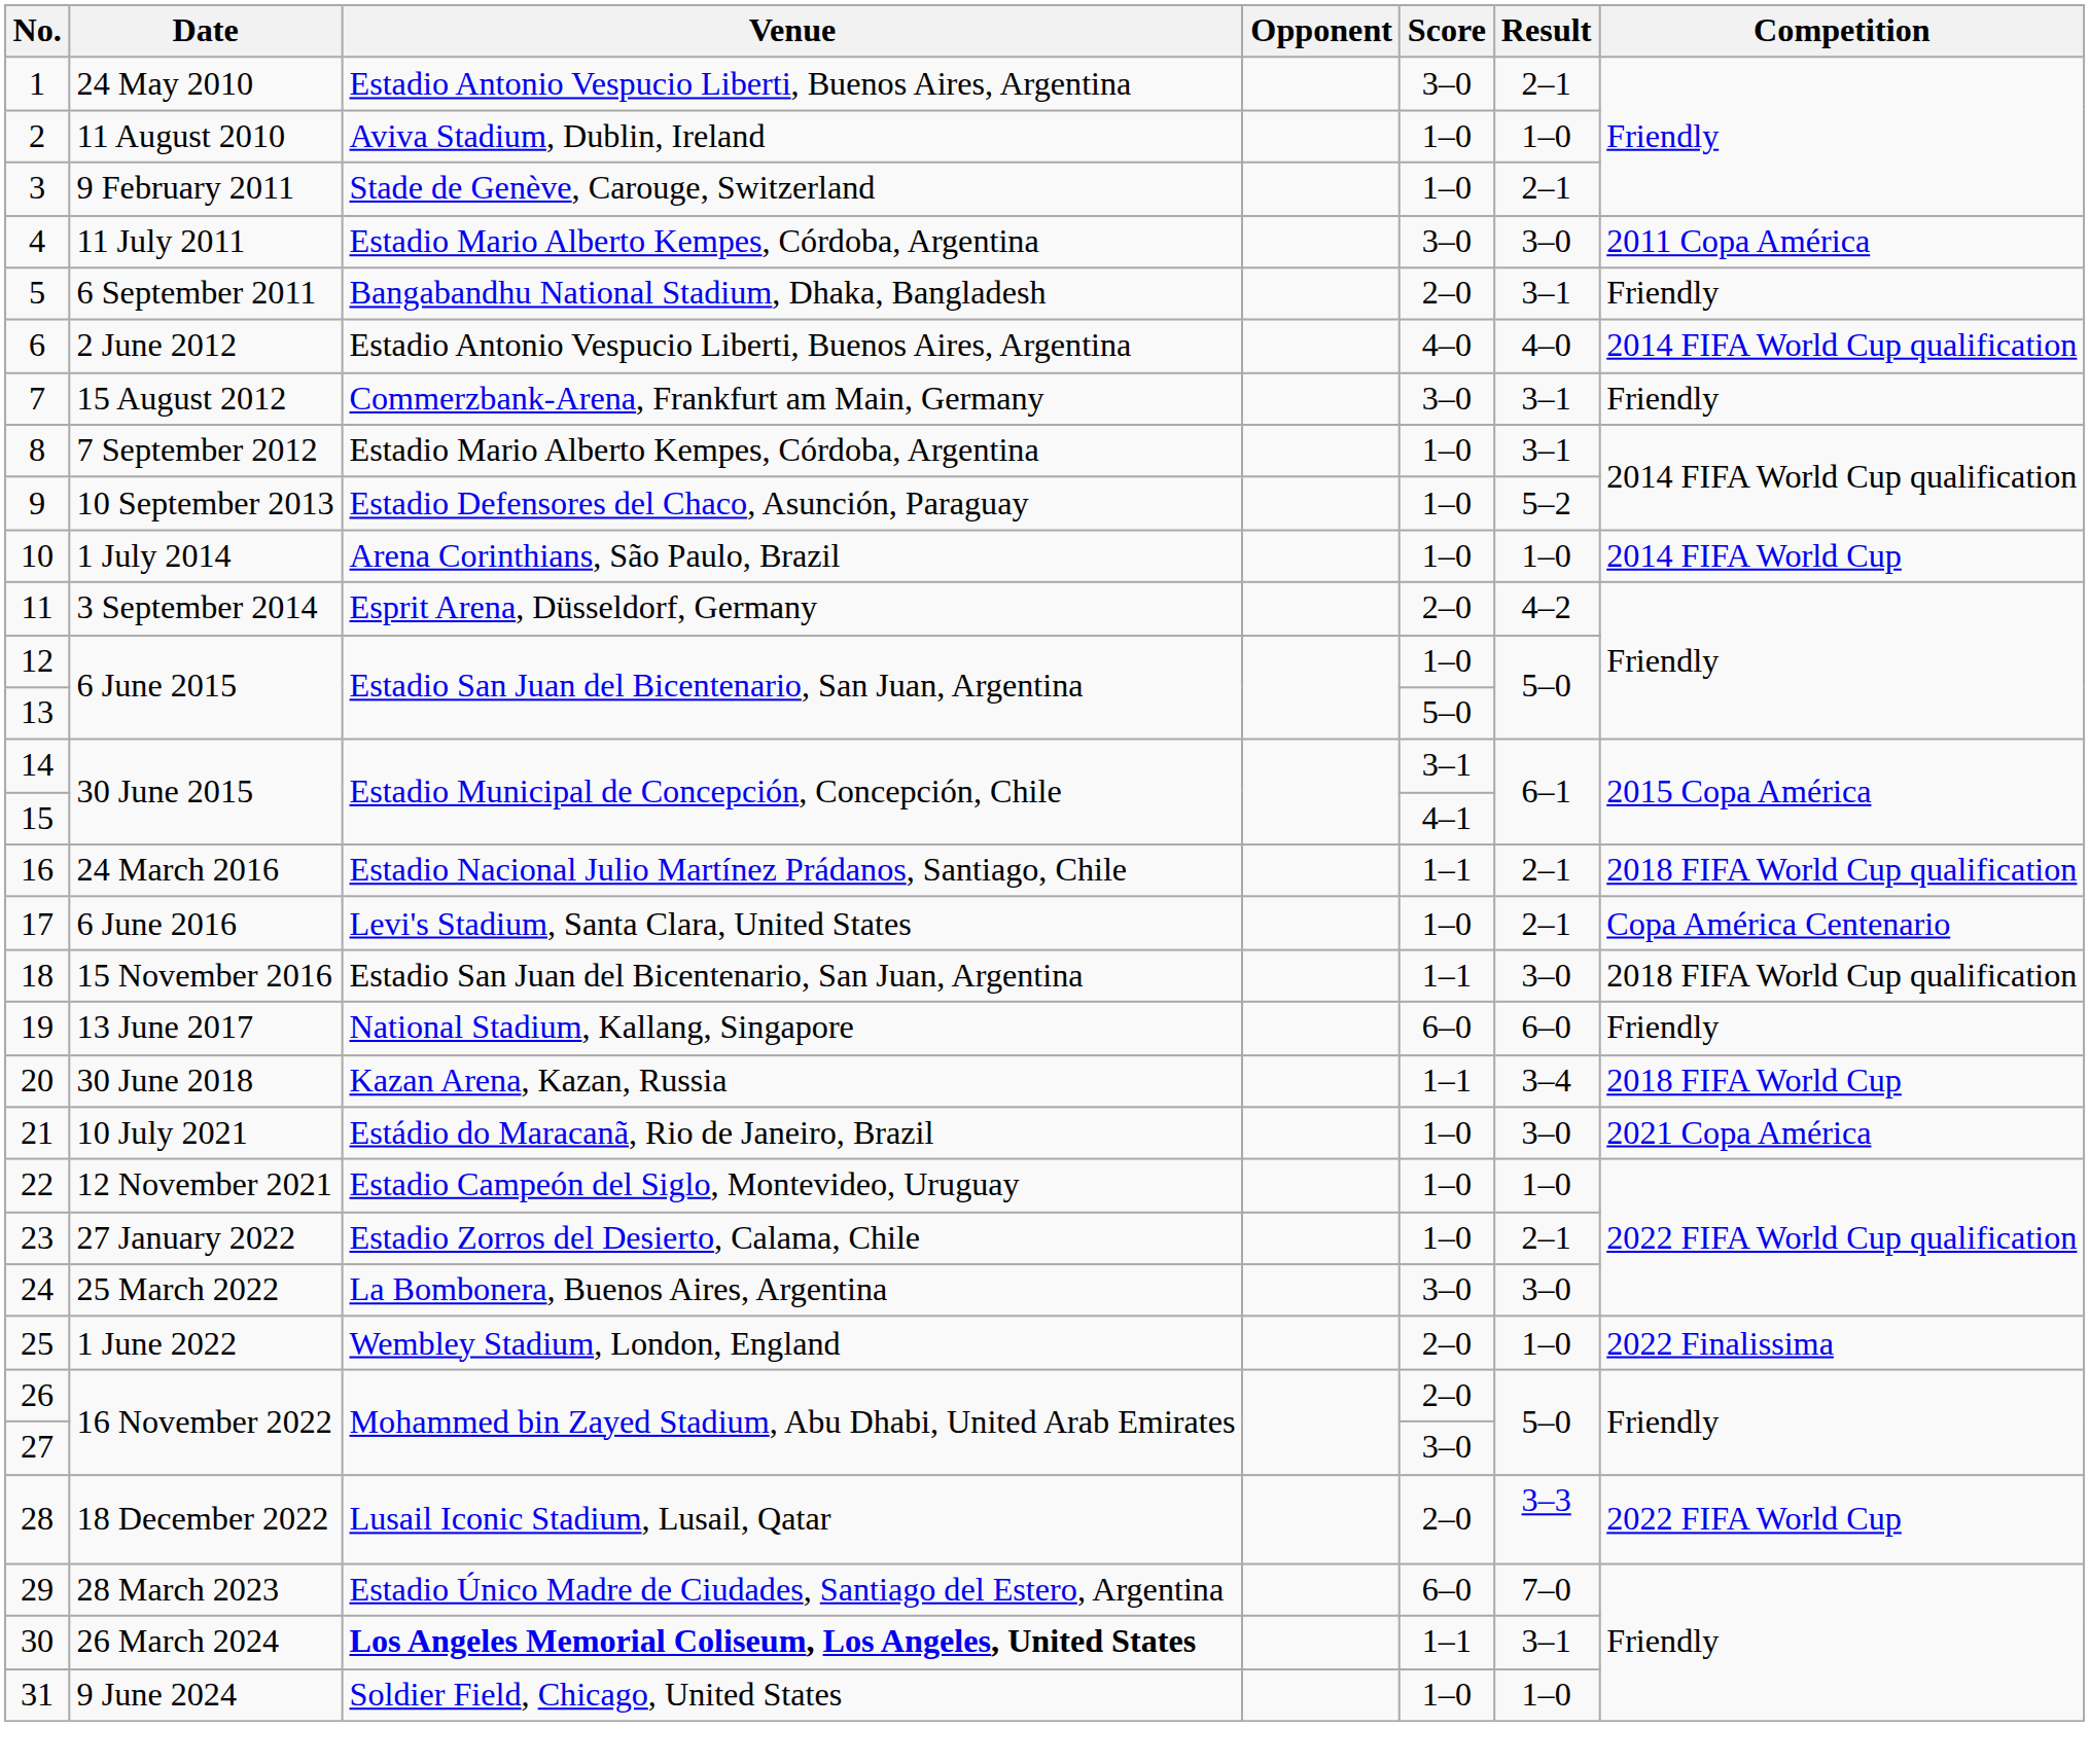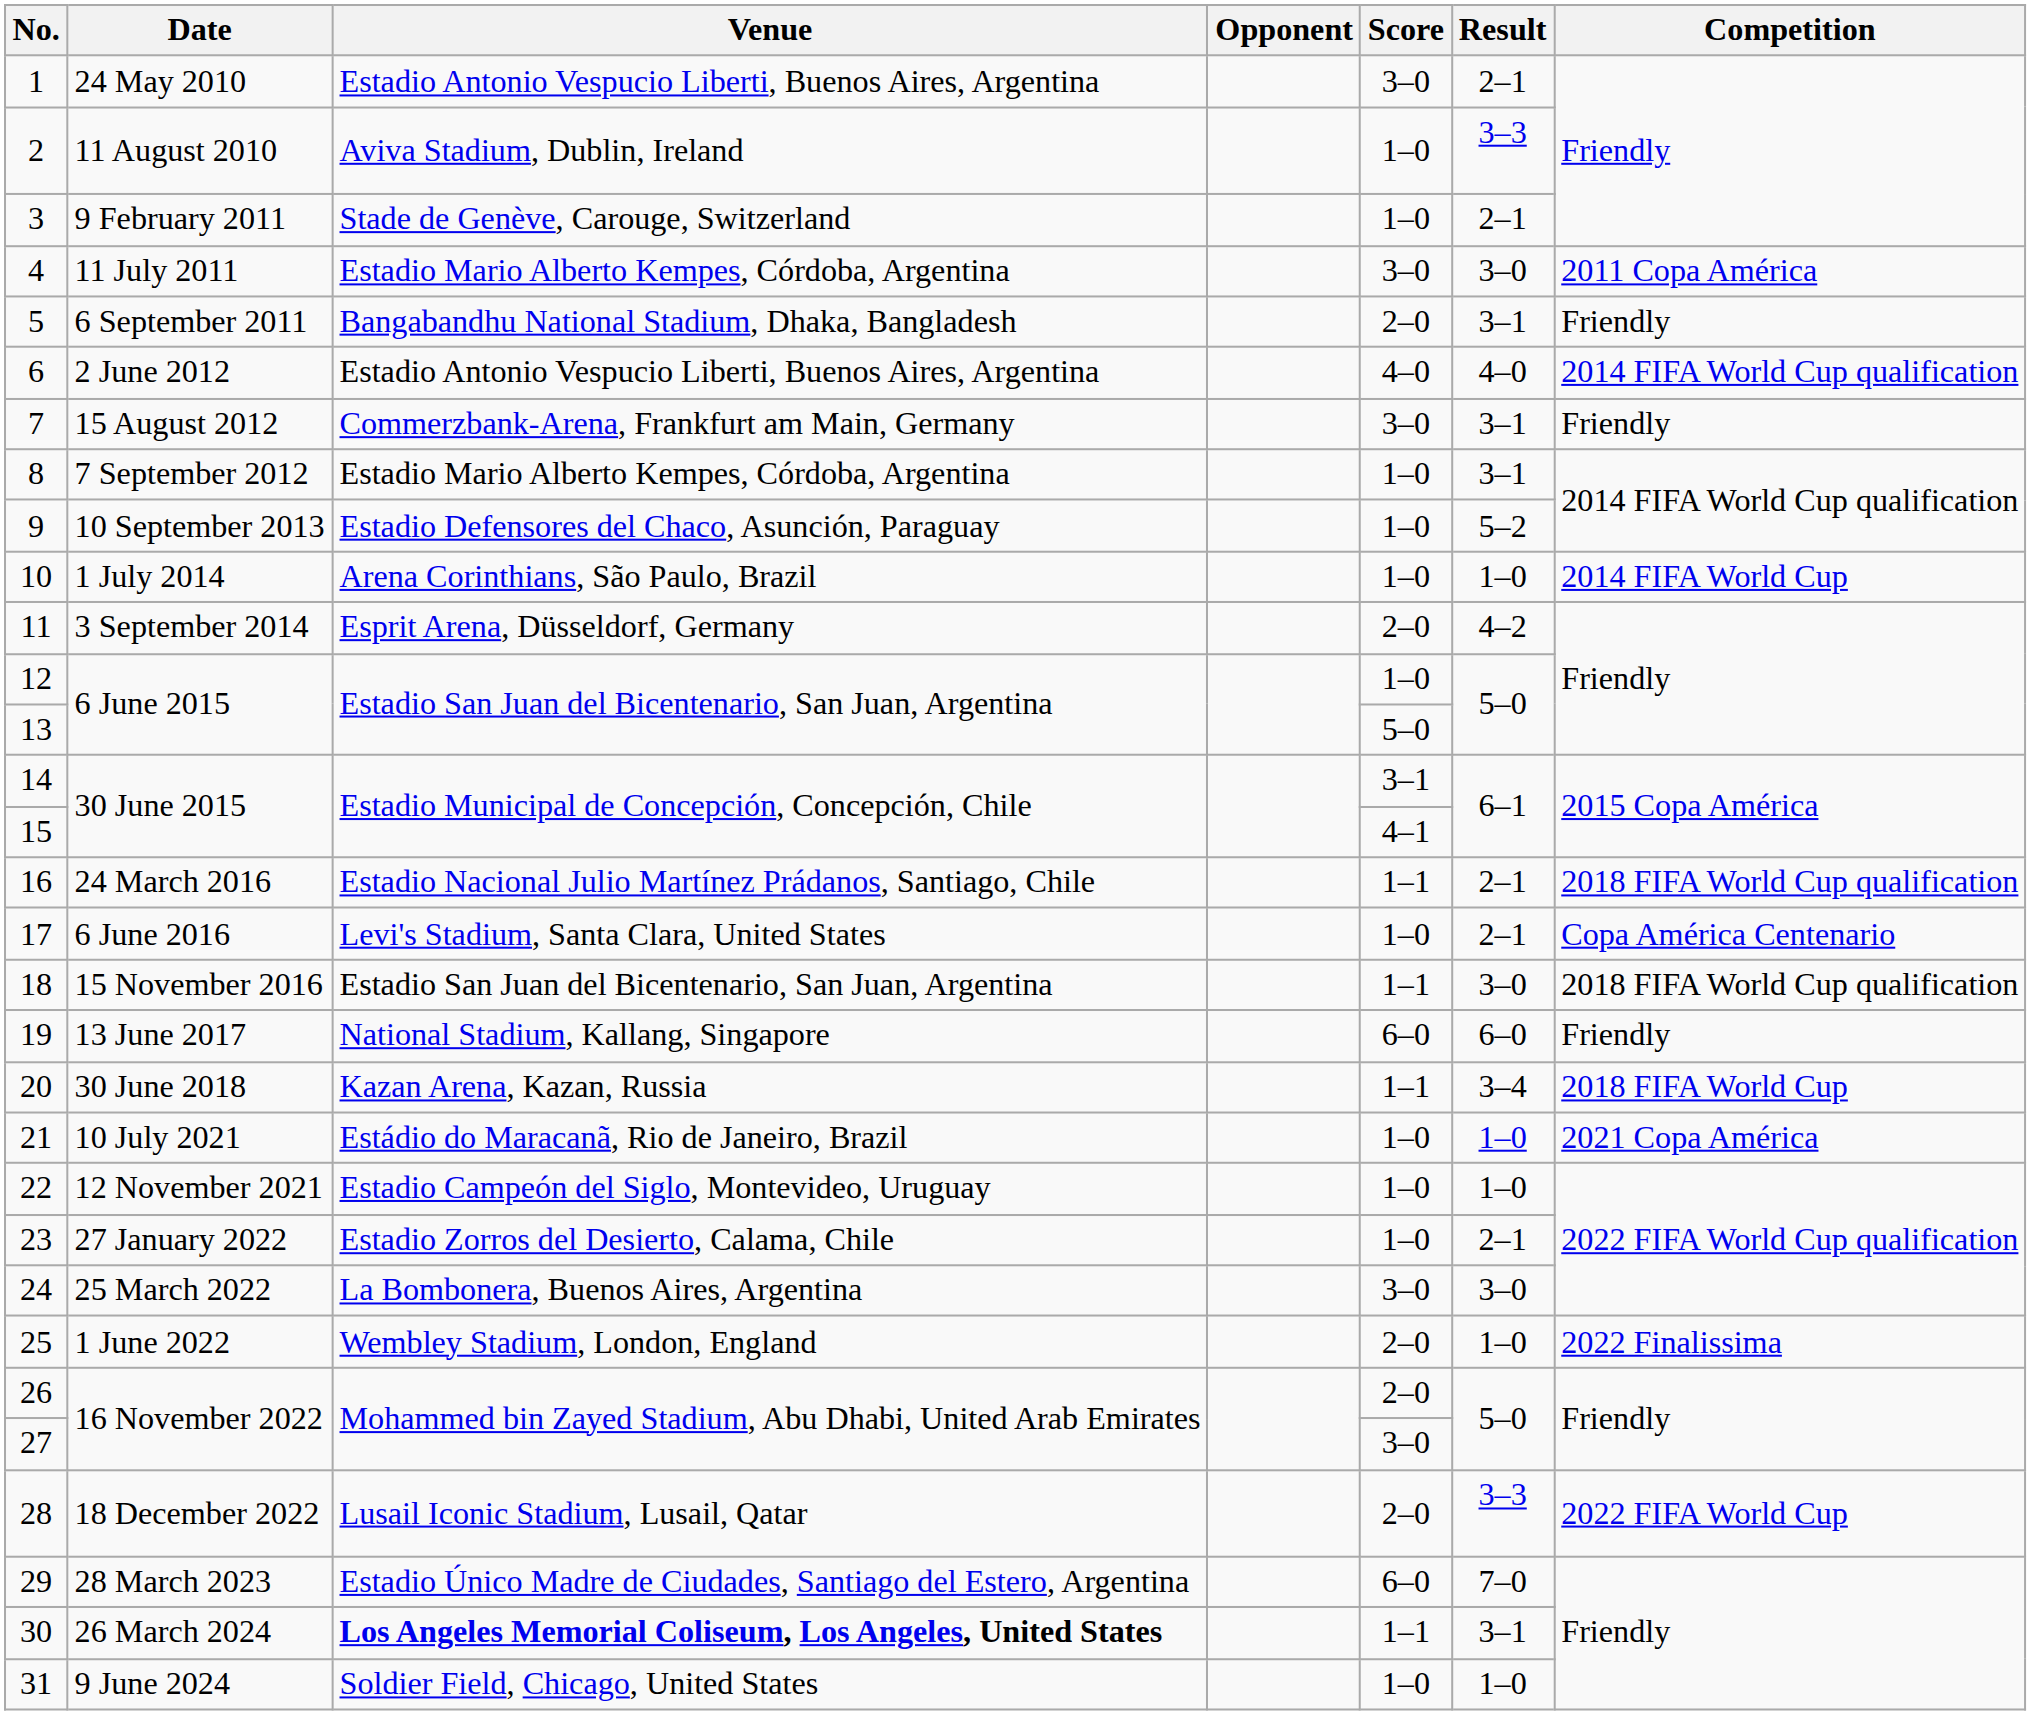 <table class="wikitable sortable">
 <tr>
 <th>No.</th>
 <th>Date</th>
 <th>Venue</th>
 <th>Opponent</th>
 <th>Score</th>
 <th>Result</th>
 <th>Competition</th>
 </tr>
 <tr>
 <td align=center>1</td>
 <td>24 May 2010</td>
 <td><a href='#'>Estadio Antonio Vespucio Liberti</a>, Buenos Aires, Argentina</td>
 <td></td>
 <td align=center>3–0</td>
 <td align=center>2–1</td>
 <td rowspan=3><a href='#'>Friendly</a></td>
 </tr>
 <tr>
 <td align=center>2</td>
 <td>11 August 2010</td>
 <td><a href='#'>Aviva Stadium</a>, Dublin, Ireland</td>
 <td></td>
 <td align=center>1–0</td>
-<td align=center>1–0</td>
+<td align=center><a href='#'>3–3</a><br><br></td>
 </tr>
 <tr>
 <td align=center>3</td>
 <td>9 February 2011</td>
 <td><a href='#'>Stade de Genève</a>, Carouge, Switzerland</td>
 <td></td>
 <td align=center>1–0</td>
 <td align=center>2–1</td>
 </tr>
 <tr>
 <td align=center>4</td>
 <td>11 July 2011</td>
 <td><a href='#'>Estadio Mario Alberto Kempes</a>, Córdoba, Argentina</td>
 <td></td>
 <td align=center>3–0</td>
 <td align=center>3–0</td>
 <td><a href='#'>2011 Copa América</a></td>
 </tr>
 <tr>
 <td align=center>5</td>
 <td>6 September 2011</td>
 <td><a href='#'>Bangabandhu National Stadium</a>, Dhaka, Bangladesh</td>
 <td></td>
 <td align=center>2–0</td>
 <td align=center>3–1</td>
 <td>Friendly</td>
 </tr>
 <tr>
 <td align=center>6</td>
 <td>2 June 2012</td>
 <td>Estadio Antonio Vespucio Liberti, Buenos Aires, Argentina</td>
 <td></td>
 <td align=center>4–0</td>
 <td align=center>4–0</td>
 <td><a href='#'>2014 FIFA World Cup qualification</a></td>
 </tr>
 <tr>
 <td align=center>7</td>
 <td>15 August 2012</td>
 <td><a href='#'>Commerzbank-Arena</a>, Frankfurt am Main, Germany</td>
 <td></td>
 <td align=center>3–0</td>
 <td align=center>3–1</td>
 <td>Friendly</td>
 </tr>
 <tr>
 <td align=center>8</td>
 <td>7 September 2012</td>
 <td>Estadio Mario Alberto Kempes, Córdoba, Argentina</td>
 <td></td>
 <td align=center>1–0</td>
 <td align=center>3–1</td>
 <td rowspan=2>2014 FIFA World Cup qualification</td>
 </tr>
 <tr>
 <td align=center>9</td>
 <td>10 September 2013</td>
 <td><a href='#'>Estadio Defensores del Chaco</a>, Asunción, Paraguay</td>
 <td></td>
 <td align="center">1–0</td>
 <td align=center>5–2</td>
 </tr>
 <tr>
 <td align=center>10</td>
 <td>1 July 2014</td>
 <td><a href='#'>Arena Corinthians</a>, São Paulo, Brazil</td>
 <td></td>
 <td align=center>1–0</td>
 <td align=center>1–0</td>
 <td><a href='#'>2014 FIFA World Cup</a></td>
 </tr>
 <tr>
 <td align=center>11</td>
 <td>3 September 2014</td>
 <td><a href='#'>Esprit Arena</a>, Düsseldorf, Germany</td>
 <td></td>
 <td align=center>2–0</td>
 <td align=center>4–2</td>
 <td rowspan=3>Friendly</td>
 </tr>
 <tr>
 <td align=center>12</td>
 <td rowspan=2>6 June 2015</td>
 <td rowspan=2><a href='#'>Estadio San Juan del Bicentenario</a>, San Juan, Argentina</td>
 <td rowspan=2></td>
 <td align=center>1–0</td>
 <td rowspan=2 align=center>5–0</td>
 </tr>
 <tr>
 <td align=center>13</td>
 <td align=center>5–0</td>
 </tr>
 <tr>
 <td align=center>14</td>
 <td rowspan=2>30 June 2015</td>
 <td rowspan=2><a href='#'>Estadio Municipal de Concepción</a>, Concepción, Chile</td>
 <td rowspan=2></td>
 <td align=center>3–1</td>
 <td rowspan=2 align=center>6–1</td>
 <td rowspan=2><a href='#'>2015 Copa América</a></td>
 </tr>
 <tr>
 <td align=center>15</td>
 <td align=center>4–1</td>
 </tr>
 <tr>
 <td align=center>16</td>
 <td>24 March 2016</td>
 <td><a href='#'>Estadio Nacional Julio Martínez Prádanos</a>, Santiago, Chile</td>
 <td></td>
 <td align=center>1–1</td>
 <td align=center>2–1</td>
 <td><a href='#'>2018 FIFA World Cup qualification</a></td>
 </tr>
 <tr>
 <td align=center>17</td>
 <td>6 June 2016</td>
 <td><a href='#'>Levi's Stadium</a>, Santa Clara, United States</td>
 <td></td>
 <td align="center">1–0</td>
 <td align=center>2–1</td>
 <td><a href='#'>Copa América Centenario</a></td>
 </tr>
 <tr>
 <td align=center>18</td>
 <td>15 November 2016</td>
 <td>Estadio San Juan del Bicentenario, San Juan, Argentina</td>
 <td></td>
 <td align=center>1–1</td>
 <td align=center>3–0</td>
 <td>2018 FIFA World Cup qualification</td>
 </tr>
 <tr>
 <td align=center>19</td>
 <td>13 June 2017</td>
 <td><a href='#'>National Stadium</a>, Kallang, Singapore</td>
 <td></td>
 <td align=center>6–0</td>
 <td align=center>6–0</td>
 <td>Friendly</td>
 </tr>
 <tr>
 <td align=center>20</td>
 <td>30 June 2018</td>
 <td><a href='#'>Kazan Arena</a>, Kazan, Russia</td>
 <td></td>
 <td align=center>1–1</td>
 <td align=center>3–4</td>
 <td><a href='#'>2018 FIFA World Cup</a></td>
 </tr>
 <tr>
 <td align=center>21</td>
 <td>10 July 2021</td>
 <td><a href='#'>Estádio do Maracanã</a>, Rio de Janeiro, Brazil</td>
 <td></td>
 <td align=center>1–0</td>
-<td align=center>3–0</td>
+<td align=center><a href='#'>1–0</a></td>
 <td><a href='#'>2021 Copa América</a></td>
 </tr>
 <tr>
 <td align=center>22</td>
 <td>12 November 2021</td>
 <td><a href='#'>Estadio Campeón del Siglo</a>, Montevideo, Uruguay</td>
 <td></td>
 <td align=center>1–0</td>
 <td align=center>1–0</td>
 <td rowspan=3><a href='#'>2022 FIFA World Cup qualification</a></td>
 </tr>
 <tr>
 <td align=center>23</td>
 <td>27 January 2022</td>
 <td><a href='#'>Estadio Zorros del Desierto</a>, Calama, Chile</td>
 <td></td>
 <td align=center>1–0</td>
 <td align=center>2–1</td>
 </tr>
 <tr>
 <td align=center>24</td>
 <td>25 March 2022</td>
 <td><a href='#'>La Bombonera</a>, Buenos Aires, Argentina</td>
 <td></td>
 <td align=center>3–0</td>
 <td align=center>3–0</td>
 </tr>
 <tr>
 <td align=center>25</td>
 <td>1 June 2022</td>
 <td><a href='#'>Wembley Stadium</a>, London, England</td>
 <td></td>
 <td align=center>2–0</td>
 <td align=center>1–0</td>
 <td><a href='#'>2022 Finalissima</a></td>
 </tr>
 <tr>
 <td align=center>26</td>
 <td rowspan=2>16 November 2022</td>
 <td rowspan=2><a href='#'>Mohammed bin Zayed Stadium</a>, Abu Dhabi, United Arab Emirates</td>
 <td rowspan=2></td>
 <td align=center>2–0</td>
 <td rowspan=2 align=center>5–0</td>
 <td rowspan=2>Friendly</td>
 </tr>
 <tr>
 <td align=center>27</td>
 <td align=center>3–0</td>
 </tr>
 <tr>
 <td align=center>28</td>
 <td>18 December 2022</td>
 <td><a href='#'>Lusail Iconic Stadium</a>, Lusail, Qatar</td>
 <td></td>
 <td align=center>2–0</td>
 <td align=center><a href='#'>3–3</a><br><br></td>
 <td><a href='#'>2022 FIFA World Cup</a></td>
 </tr>
 <tr>
 <td align=center>29</td>
 <td>28 March 2023</td>
 <td><a href='#'>Estadio Único Madre de Ciudades</a>, <a href='#'>Santiago del Estero</a>, Argentina</td>
 <td></td>
 <td align=center>6–0</td>
 <td align=center>7–0</td>
 <td rowspan=3>Friendly</td>
 </tr>
 <tr>
 <td align=center>30</td>
 <td>26 March 2024</td>
 <td><strong><a href='#'>Los Angeles Memorial Coliseum</a>, <a href='#'>Los Angeles</a>, United States</strong></td>
 <td></td>
 <td align=center>1–1</td>
 <td align=center>3–1</td>
 </tr>
 <tr>
 <td align=center>31</td>
 <td>9 June 2024</td>
 <td><a href='#'>Soldier Field</a>, <a href='#'>Chicago</a>, United States</td>
 <td></td>
 <td align=center>1–0</td>
 <td align=center>1–0</td>
 </tr>
 </table>
